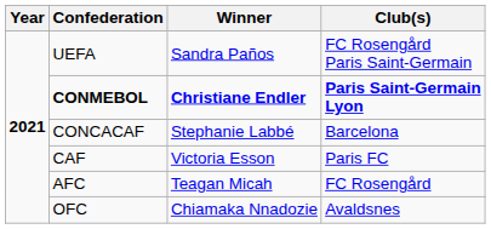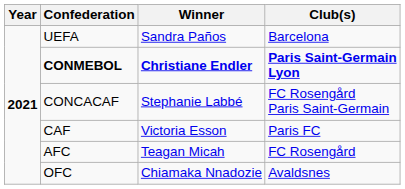 <table class="wikitable">
 <tr>
 <th>Year</th>
 <th>Confederation</th>
 <th>Winner</th>
 <th>Club(s)</th>
 </tr>
 <tr>
 <td rowspan="6"><strong>2021</strong></td>
 <td style="text-align:left;">UEFA</td>
 <td style="text-align:left;"> <a href='#'>Sandra Paños</a></td>
-<td> <a href='#'>FC Rosengård</a><br> <a href='#'>Paris Saint-Germain</a></td>
+<td> <a href='#'>Barcelona</a></td>
 </tr>
 <tr>
 <td style="text-align:left;"><strong>CONMEBOL</strong></td>
 <td style="text-align:left;"><strong> <a href='#'>Christiane Endler</a></strong></td>
 <td><strong> <a href='#'>Paris Saint-Germain</a></strong><br><strong> <a href='#'>Lyon</a></strong></td>
 </tr>
 <tr>
 <td style="text-align:left;">CONCACAF</td>
 <td style="text-align:left;"> <a href='#'>Stephanie Labbé</a></td>
-<td> <a href='#'>Barcelona</a></td>
+<td> <a href='#'>FC Rosengård</a><br> <a href='#'>Paris Saint-Germain</a></td>
 </tr>
 <tr>
 <td style="text-align:left;">CAF</td>
 <td style="text-align:left;"><strong></strong> <a href='#'>Victoria Esson</a></td>
 <td> <a href='#'>Paris FC</a></td>
 </tr>
 <tr>
 <td style="text-align:left;">AFC</td>
 <td style="text-align:left;"><strong></strong> <a href='#'>Teagan Micah</a></td>
 <td> <a href='#'>FC Rosengård</a></td>
 </tr>
 <tr>
 <td style="text-align:left;">OFC</td>
 <td style="text-align:left;"><strong></strong> <a href='#'>Chiamaka Nnadozie</a></td>
 <td> <a href='#'>Avaldsnes</a></td>
 </tr>
 </table>
